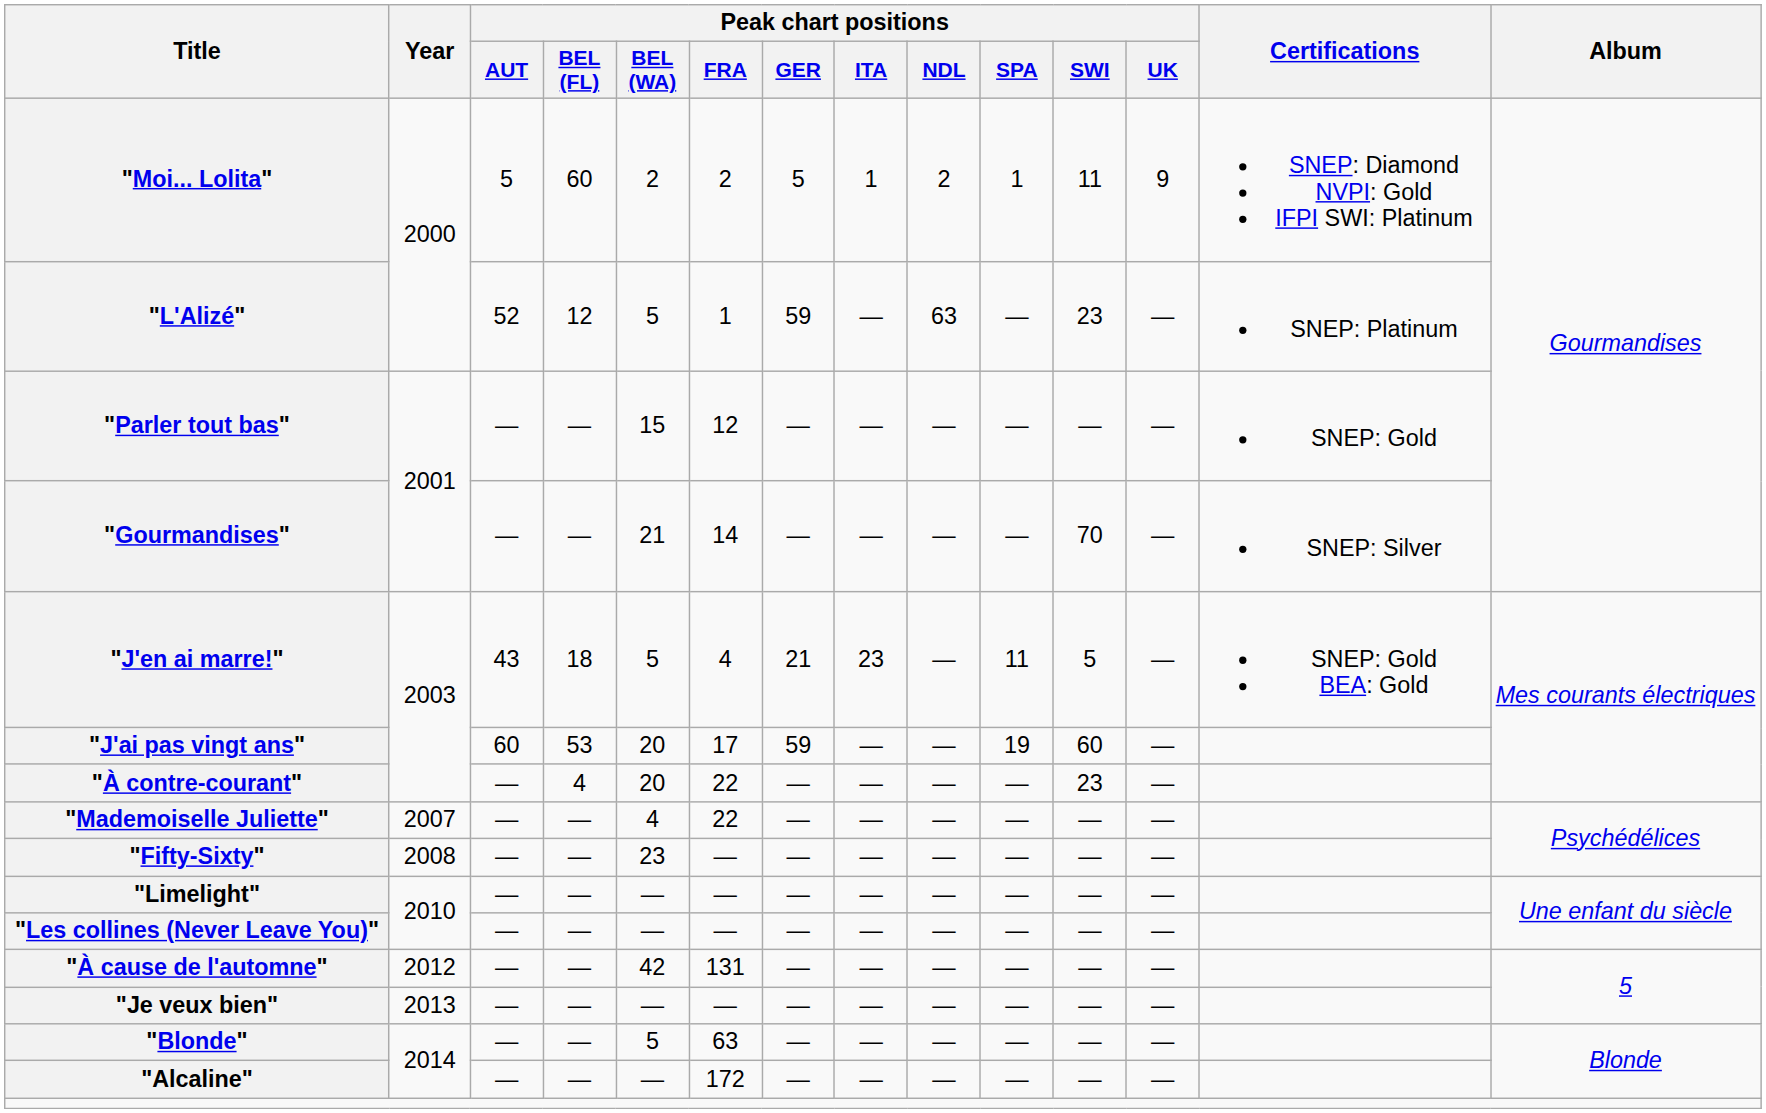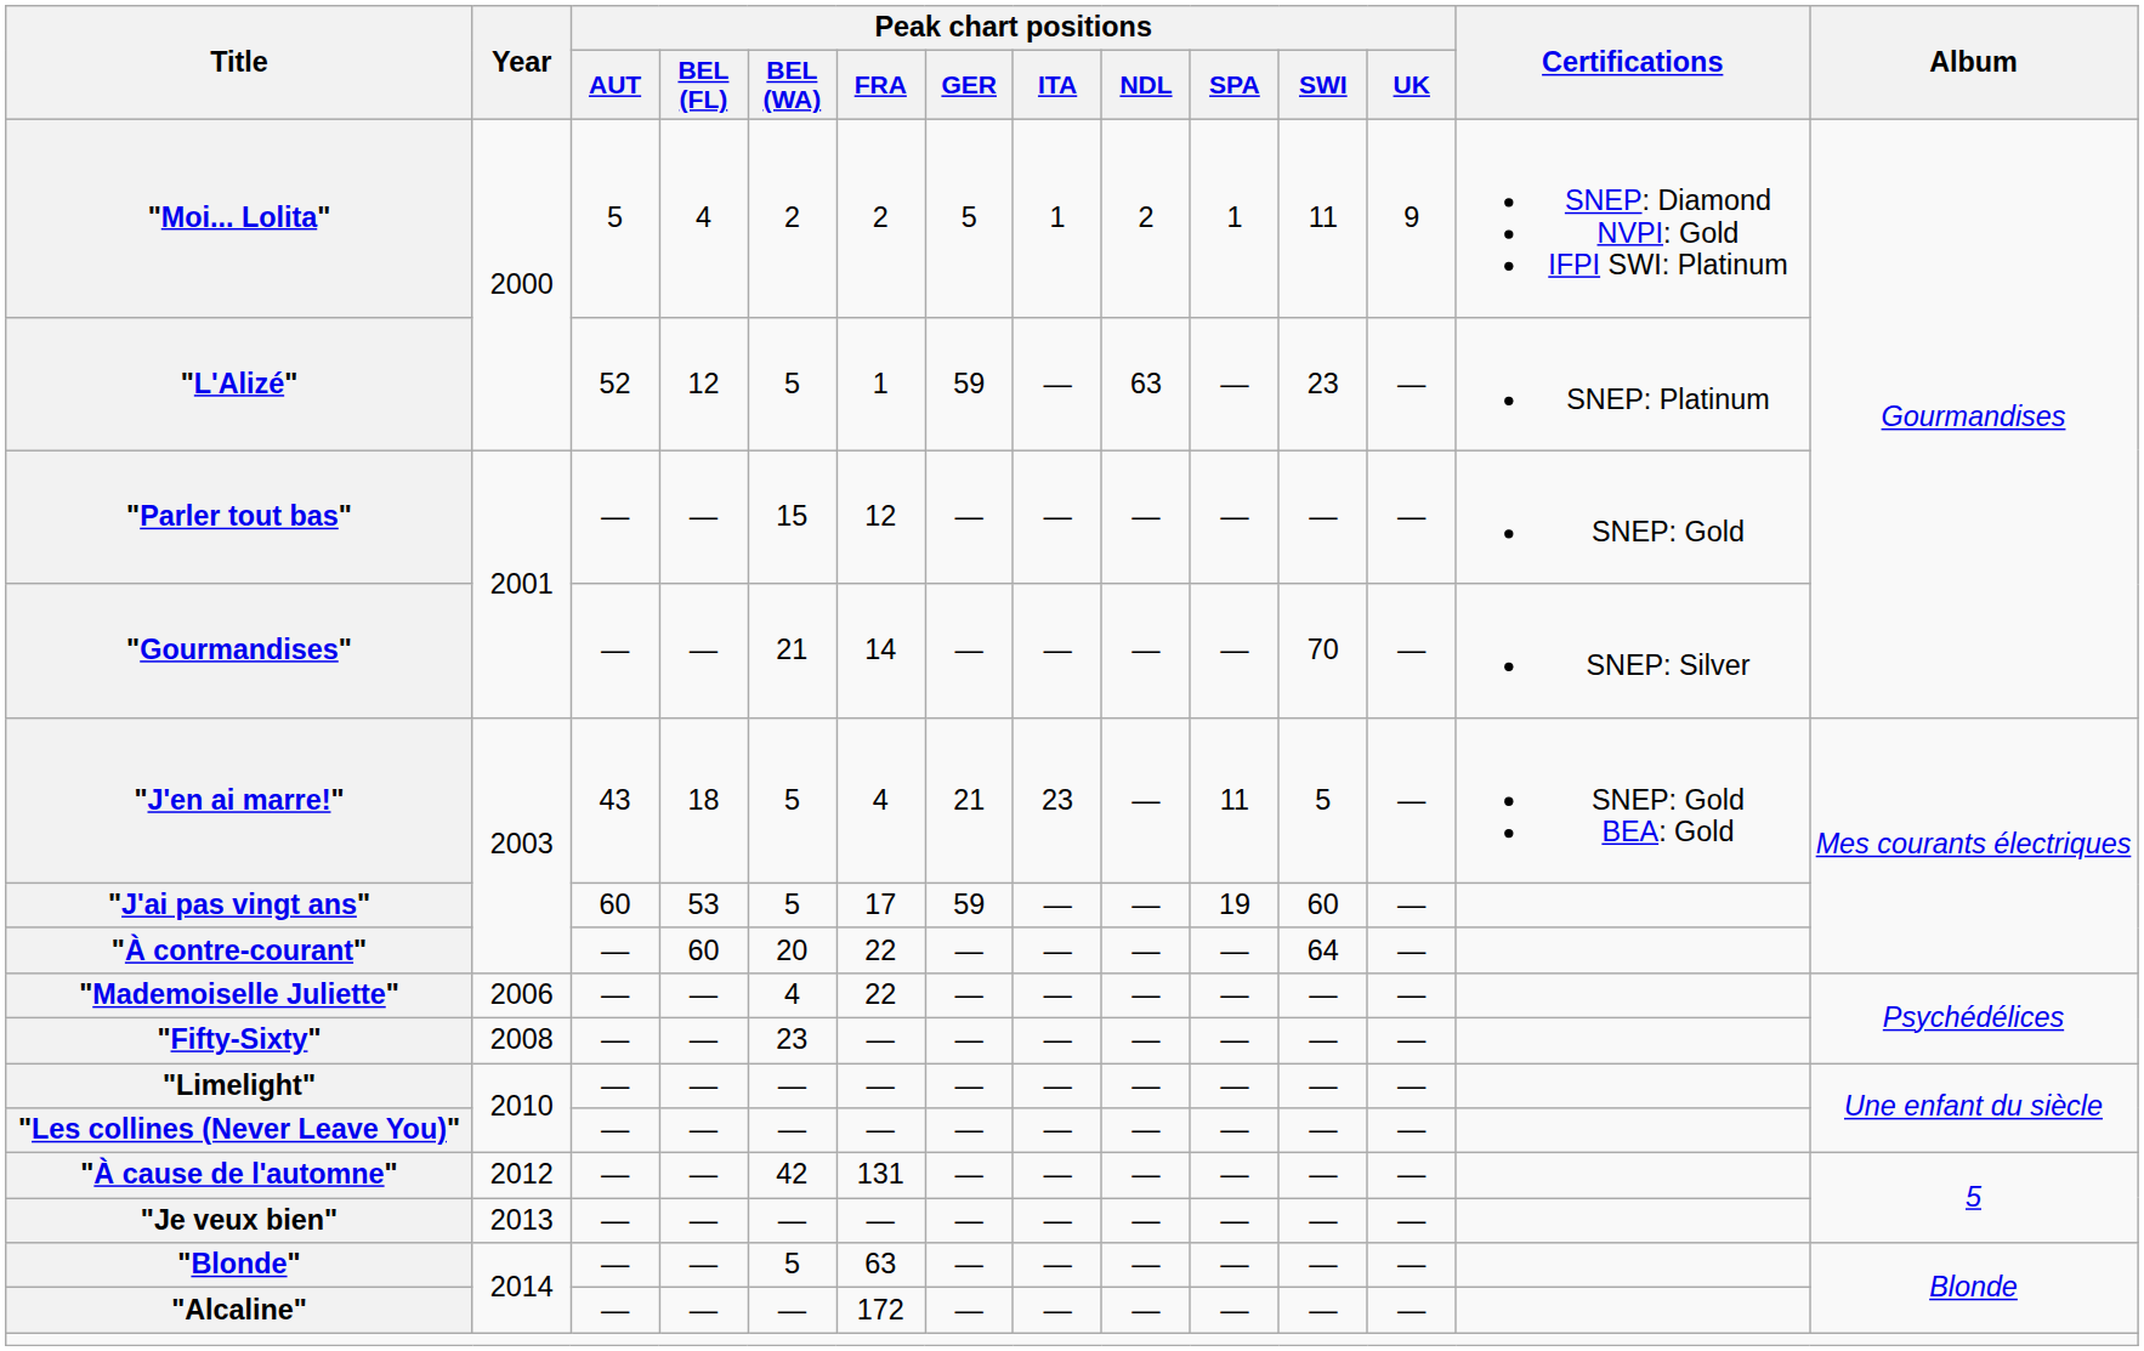 <table class="wikitable plainrowheaders" style="text-align:center;">
 <tr>
 <th rowspan="2" scope="col" style="width:16em;">Title</th>
 <th scope="col" rowspan="2" style="width:3em;">Year</th>
 <th colspan="10" scope="col">Peak chart positions</th>
 <th scope="col" rowspan="2" style="width:12em;"><a href='#'>Certifications</a><br></th>
 <th scope="col" rowspan="2">Album</th>
 </tr>
 <tr>
 <th scope="col" style="width:3em;font-size:90%;"><a href='#'>AUT</a><br></th>
 <th scope="col" style="width:3em;font-size:90%;"><a href='#'>BEL (FL)</a><br></th>
 <th scope="col" style="width:3em;font-size:90%;"><a href='#'>BEL (WA)</a><br></th>
 <th scope="col" style="width:3em;font-size:90%;"><a href='#'>FRA</a><br></th>
 <th scope="col" style="width:3em;font-size:90%;"><a href='#'>GER</a><br></th>
 <th scope="col" style="width:3em;font-size:90%;"><a href='#'>ITA</a><br></th>
 <th scope="col" style="width:3em;font-size:90%;"><a href='#'>NDL</a><br></th>
 <th scope="col" style="width:3em;font-size:90%;"><a href='#'>SPA</a><br></th>
 <th scope="col" style="width:3em;font-size:90%;"><a href='#'>SWI</a><br></th>
 <th scope="col" style="width:3em;font-size:90%;"><a href='#'>UK</a><br></th>
 </tr>
 <tr>
 <th scope="row">"<a href='#'>Moi... Lolita</a>"</th>
 <td rowspan="2">2000</td>
 <td>5</td>
-<td>60</td>
+<td>4</td>
 <td>2</td>
 <td>2</td>
 <td>5</td>
 <td>1</td>
 <td>2</td>
 <td>1</td>
 <td>11</td>
 <td>9</td>
 <td><br><ul><li><a href='#'>SNEP</a>: Diamond</li><li><a href='#'>NVPI</a>: Gold</li><li><a href='#'>IFPI</a> SWI: Platinum</li></ul></td>
 <td rowspan="4"><em><a href='#'>Gourmandises</a></em></td>
 </tr>
 <tr>
 <th scope="row">"<a href='#'>L'Alizé</a>"</th>
 <td>52</td>
 <td>12</td>
 <td>5</td>
 <td>1</td>
 <td>59</td>
 <td>—</td>
 <td>63</td>
 <td>—</td>
 <td>23</td>
 <td>—</td>
 <td><br><ul><li>SNEP: Platinum</li></ul></td>
 </tr>
 <tr>
 <th scope="row">"<a href='#'>Parler tout bas</a>"</th>
 <td rowspan="2">2001</td>
 <td>—</td>
 <td>—</td>
 <td>15</td>
 <td>12</td>
 <td>—</td>
 <td>—</td>
 <td>—</td>
 <td>—</td>
 <td>—</td>
 <td>—</td>
 <td><br><ul><li>SNEP: Gold</li></ul></td>
 </tr>
 <tr>
 <th scope="row">"<a href='#'>Gourmandises</a>"</th>
 <td>—</td>
 <td>—</td>
 <td>21</td>
 <td>14</td>
 <td>—</td>
 <td>—</td>
 <td>—</td>
 <td>—</td>
 <td>70</td>
 <td>—</td>
 <td><br><ul><li>SNEP: Silver</li></ul></td>
 </tr>
 <tr>
 <th scope="row">"<a href='#'>J'en ai marre!</a>"</th>
 <td rowspan="3">2003</td>
 <td>43</td>
 <td>18</td>
 <td>5</td>
 <td>4</td>
 <td>21</td>
 <td>23</td>
 <td>—</td>
 <td>11</td>
 <td>5</td>
 <td>—</td>
 <td><br><ul><li>SNEP: Gold</li><li><a href='#'>BEA</a>: Gold</li></ul></td>
 <td rowspan="3"><em><a href='#'>Mes courants électriques</a></em></td>
 </tr>
 <tr>
 <th scope="row">"<a href='#'>J'ai pas vingt ans</a>"</th>
 <td>60</td>
 <td>53</td>
-<td>20</td>
+<td>5</td>
 <td>17</td>
 <td>59</td>
 <td>—</td>
 <td>—</td>
 <td>19</td>
 <td>60</td>
 <td>—</td>
 <td></td>
 </tr>
 <tr>
 <th scope="row">"<a href='#'>À contre-courant</a>"</th>
 <td>—</td>
-<td>4</td>
+<td>60</td>
 <td>20</td>
 <td>22</td>
 <td>—</td>
 <td>—</td>
 <td>—</td>
 <td>—</td>
-<td>23</td>
+<td>64</td>
 <td>—</td>
 <td></td>
 </tr>
 <tr>
 <th scope="row">"<a href='#'>Mademoiselle Juliette</a>"</th>
-<td>2007</td>
+<td>2006</td>
 <td>—</td>
 <td>—</td>
 <td>4</td>
 <td>22</td>
 <td>—</td>
 <td>—</td>
 <td>—</td>
 <td>—</td>
 <td>—</td>
 <td>—</td>
 <td></td>
 <td rowspan="2"><em><a href='#'>Psychédélices</a></em></td>
 </tr>
 <tr>
 <th scope="row">"<a href='#'>Fifty-Sixty</a>"</th>
 <td>2008</td>
 <td>—</td>
 <td>—</td>
 <td>23</td>
 <td>—</td>
 <td>—</td>
 <td>—</td>
 <td>—</td>
 <td>—</td>
 <td>—</td>
 <td>—</td>
 </tr>
 <tr>
 <th scope="row">"Limelight"</th>
 <td rowspan="2">2010</td>
 <td>—</td>
 <td>—</td>
 <td>—</td>
 <td>—</td>
 <td>—</td>
 <td>—</td>
 <td>—</td>
 <td>—</td>
 <td>—</td>
 <td>—</td>
 <td></td>
 <td rowspan="2"><em><a href='#'>Une enfant du siècle</a></em></td>
 </tr>
 <tr>
 <th scope="row">"<a href='#'>Les collines (Never Leave You)</a>"</th>
 <td>—</td>
 <td>—</td>
 <td>—</td>
 <td>—</td>
 <td>—</td>
 <td>—</td>
 <td>—</td>
 <td>—</td>
 <td>—</td>
 <td>—</td>
 <td></td>
 </tr>
 <tr>
 <th scope="row">"<a href='#'>À cause de l'automne</a>"</th>
 <td>2012</td>
 <td>—</td>
 <td>—</td>
 <td>42</td>
 <td>131</td>
 <td>—</td>
 <td>—</td>
 <td>—</td>
 <td>—</td>
 <td>—</td>
 <td>—</td>
 <td></td>
 <td rowspan="2"><em><a href='#'>5</a></em></td>
 </tr>
 <tr>
 <th scope="row">"Je veux bien"</th>
 <td>2013</td>
 <td>—</td>
 <td>—</td>
 <td>—</td>
 <td>—</td>
 <td>—</td>
 <td>—</td>
 <td>—</td>
 <td>—</td>
 <td>—</td>
 <td>—</td>
 <td></td>
 </tr>
 <tr>
 <th scope="row">"<a href='#'>Blonde</a>"</th>
 <td rowspan="2">2014</td>
 <td>—</td>
 <td>—</td>
 <td>5</td>
 <td>63</td>
 <td>—</td>
 <td>—</td>
 <td>—</td>
 <td>—</td>
 <td>—</td>
 <td>—</td>
 <td></td>
 <td rowspan="2"><em><a href='#'>Blonde</a></em></td>
 </tr>
 <tr>
 <th scope="row">"Alcaline"</th>
 <td>—</td>
 <td>—</td>
 <td>—</td>
 <td>172</td>
 <td>—</td>
 <td>—</td>
 <td>—</td>
 <td>—</td>
 <td>—</td>
 <td>—</td>
 <td></td>
 </tr>
 <tr>
 <td colspan="14"></td>
 </tr>
 </table>
